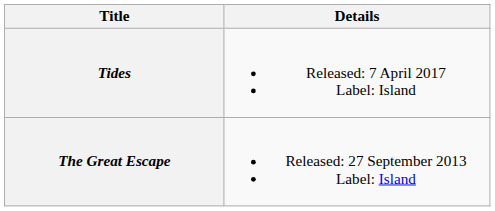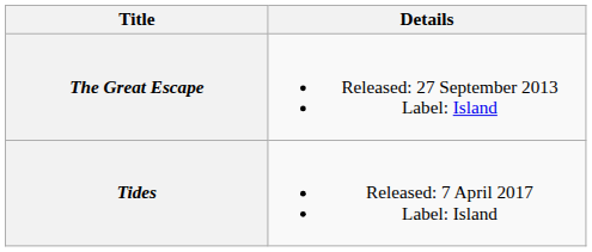 <table class="wikitable plainrowheaders" style="text-align:center;">
 <tr>
 <th scope="col" style="width:14em;">Title</th>
 <th scope="col" style="width:17em;">Details</th>
 </tr>
 <tr>
+<th scope="row"><em>The Great Escape</em></th>
+<td><br><ul><li>Released: 27 September 2013</li><li>Label: <a href='#'>Island</a></li></ul></td>
+</tr>
+<tr>
 <th scope="row"><em>Tides</em></th>
 <td><br><ul><li>Released: 7 April 2017</li><li>Label: Island</li></ul></td>
 </tr>
-<tr>
-<th scope="row"><em>The Great Escape</em></th>
-<td><br><ul><li>Released: 27 September 2013</li><li>Label: <a href='#'>Island</a></li></ul></td>
-</tr>
 </table>
